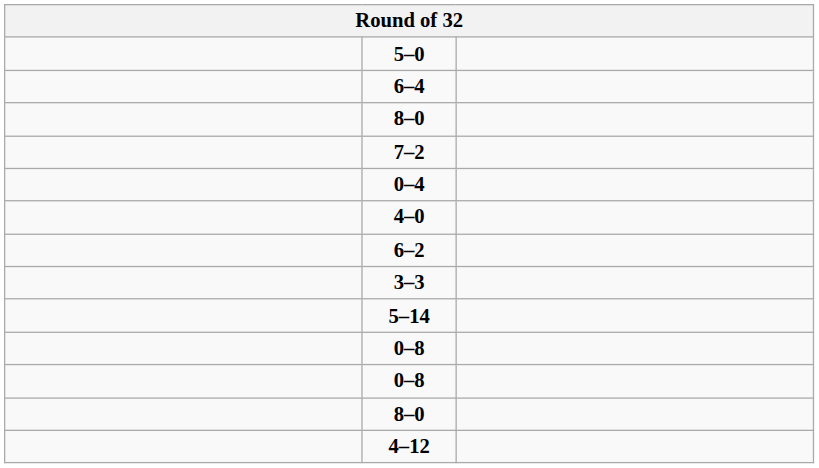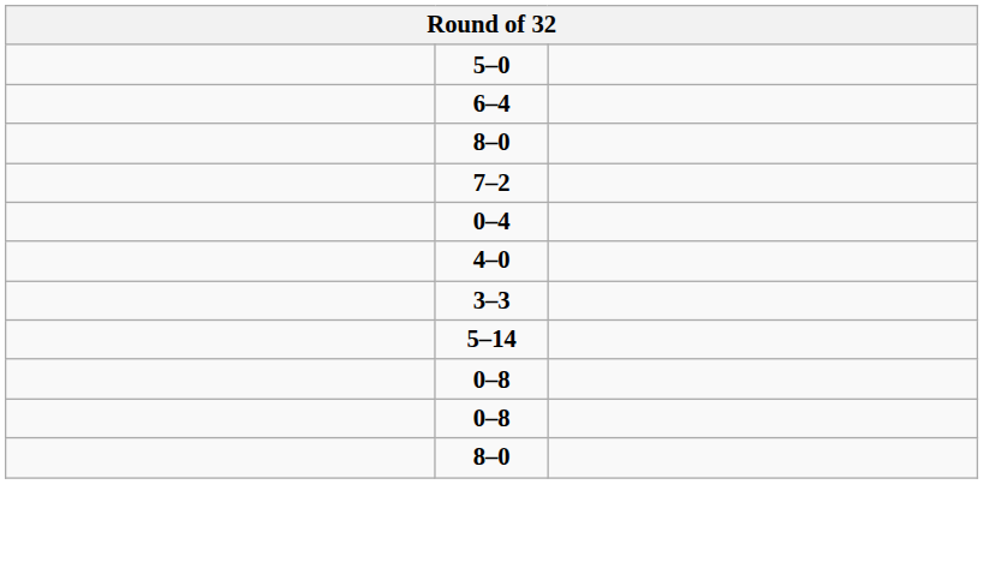 <table class="wikitable" style="text-align: center;">
 <tr>
 <th colspan=3>Round of 32</th>
 </tr>
 <tr>
 <td align=left width="270"><strong></strong></td>
 <td align=center width="65"><strong>5–0</strong></td>
 <td align=left width="270"></td>
 </tr>
 <tr>
 <td align=left><strong></strong></td>
 <td align=center><strong>6–4</strong></td>
 <td align=left></td>
 </tr>
 <tr>
 <td align=left><strong></strong></td>
 <td align=center><strong>8–0</strong></td>
 <td align=left></td>
 </tr>
 <tr>
 <td align=left><strong></strong></td>
 <td align=center><strong>7–2</strong></td>
 <td align=left></td>
 </tr>
 <tr>
 <td align=left></td>
 <td align=center><strong>0–4</strong></td>
 <td align=left><strong></strong></td>
 </tr>
 <tr>
 <td align=left><strong></strong></td>
 <td align=center><strong>4–0</strong></td>
 <td align=left></td>
 </tr>
 <tr>
-<td align=left><strong></strong></td>
-<td align=center><strong>6–2</strong></td>
-<td align=left></td>
-</tr>
-<tr>
 <td align=left></td>
 <td align=center><strong>3–3</strong></td>
 <td align=left><strong></strong></td>
 </tr>
 <tr>
 <td align=left></td>
 <td align=center><strong>5–14</strong></td>
 <td align=left><strong></strong></td>
 </tr>
 <tr>
 <td align=left></td>
 <td align=center><strong>0–8</strong></td>
 <td align=left><strong></strong></td>
 </tr>
 <tr>
 <td align=left></td>
 <td align=center><strong>0–8</strong></td>
 <td align=left><strong></strong></td>
 </tr>
 <tr>
 <td align=left><strong></strong></td>
 <td align=center><strong>8–0</strong></td>
 <td align=left></td>
 </tr>
-<tr>
-<td align=left></td>
-<td align=center><strong>4–12</strong></td>
-<td align=left><strong></strong></td>
-</tr>
 </table>
